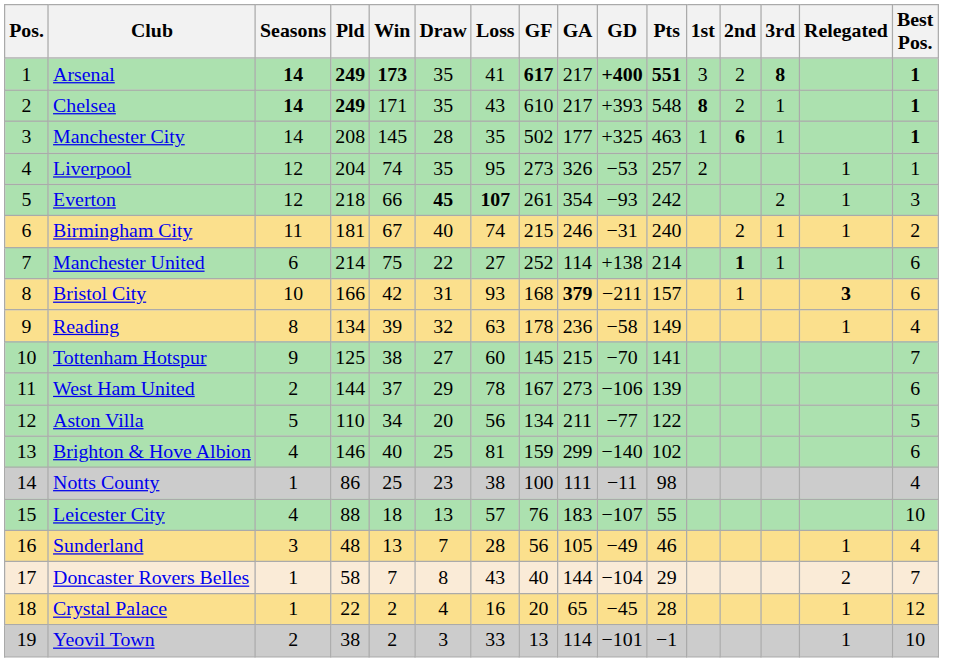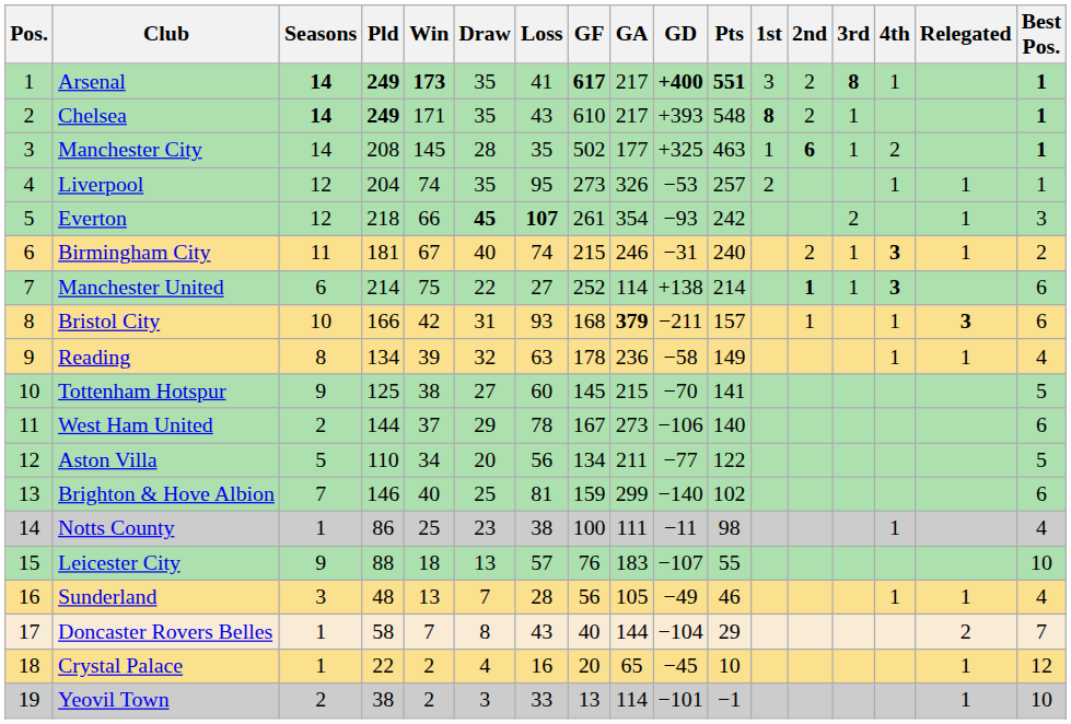 <table class="wikitable sortable" style="text-align:center">
 <tr>
 <th>Pos.</th>
 <th>Club</th>
 <th>Seasons</th>
 <th>Pld</th>
 <th>Win</th>
 <th>Draw</th>
 <th>Loss</th>
 <th>GF</th>
 <th>GA</th>
 <th>GD</th>
 <th>Pts</th>
 <th>1st</th>
 <th>2nd</th>
 <th>3rd</th>
+<th>4th</th>
 <th>Relegated</th>
 <th>Best<br>Pos.</th>
 </tr>
 <tr style="background:#ace1af">
 <td>1</td>
 <td align="left"><a href='#'>Arsenal</a></td>
 <td><strong>14</strong></td>
 <td><strong>249</strong></td>
 <td><strong>173</strong></td>
 <td>35</td>
 <td>41</td>
 <td><strong>617</strong></td>
 <td>217</td>
 <td><strong>+400</strong></td>
 <td><strong>551</strong></td>
 <td>3</td>
 <td>2</td>
 <td><strong>8</strong></td>
+<td>1</td>
 <td></td>
 <td><strong>1</strong></td>
 </tr>
 <tr style="background:#ace1af">
 <td>2</td>
 <td align="left"><a href='#'>Chelsea</a></td>
 <td><strong>14</strong></td>
 <td><strong>249</strong></td>
 <td>171</td>
 <td>35</td>
 <td>43</td>
 <td>610</td>
 <td>217</td>
 <td>+393</td>
 <td>548</td>
 <td><strong>8</strong></td>
 <td>2</td>
 <td>1</td>
 <td></td>
+<td></td>
 <td><strong>1</strong></td>
 </tr>
 <tr style="background:#ace1af">
 <td>3</td>
 <td align="left"><a href='#'>Manchester City</a></td>
 <td>14</td>
 <td>208</td>
 <td>145</td>
 <td>28</td>
 <td>35</td>
 <td>502</td>
 <td>177</td>
 <td>+325</td>
 <td>463</td>
 <td>1</td>
 <td><strong>6</strong></td>
 <td>1</td>
+<td>2</td>
 <td></td>
 <td><strong>1</strong></td>
 </tr>
 <tr style="background:#ace1af">
 <td>4</td>
 <td align="left"><a href='#'>Liverpool</a></td>
 <td>12</td>
 <td>204</td>
 <td>74</td>
 <td>35</td>
 <td>95</td>
 <td>273</td>
 <td>326</td>
 <td>−53</td>
 <td>257</td>
 <td>2</td>
 <td></td>
 <td></td>
 <td>1</td>
 <td>1</td>
+<td>1</td>
 </tr>
 <tr style="background:#ace1af">
 <td>5</td>
 <td align="left"><a href='#'>Everton</a></td>
 <td>12</td>
 <td>218</td>
 <td>66</td>
 <td><strong>45</strong></td>
 <td><strong>107</strong></td>
 <td>261</td>
 <td>354</td>
 <td>−93</td>
 <td>242</td>
 <td 2></td>
 <td></td>
 <td>2</td>
+<td></td>
 <td>1</td>
 <td>3</td>
 </tr>
 <tr style="background:#fbe08d">
 <td>6</td>
 <td align="left"><a href='#'>Birmingham City</a></td>
 <td>11</td>
 <td>181</td>
 <td>67</td>
 <td>40</td>
 <td>74</td>
 <td>215</td>
 <td>246</td>
 <td>−31</td>
 <td>240</td>
 <td></td>
 <td>2</td>
 <td>1</td>
+<td><strong>3</strong></td>
 <td>1</td>
 <td>2</td>
 </tr>
 <tr style="background:#ace1af">
 <td>7</td>
 <td align="left"><a href='#'>Manchester United</a></td>
 <td>6</td>
 <td>214</td>
 <td>75</td>
 <td>22</td>
 <td>27</td>
 <td>252</td>
 <td>114</td>
 <td>+138</td>
 <td>214</td>
 <td></td>
 <td><strong>1</strong></td>
 <td>1</td>
+<td><strong>3</strong></td>
 <td></td>
 <td>6</td>
 </tr>
 <tr style="background:#fbe08d">
 <td>8</td>
 <td align="left"><a href='#'>Bristol City</a></td>
 <td>10</td>
 <td>166</td>
 <td>42</td>
 <td>31</td>
 <td>93</td>
 <td>168</td>
 <td><strong>379</strong></td>
 <td>−211</td>
 <td>157</td>
 <td></td>
 <td>1</td>
 <td></td>
+<td>1</td>
 <td><strong>3</strong></td>
 <td>6</td>
 </tr>
 <tr style="background:#fbe08d">
 <td>9</td>
 <td align="left"><a href='#'>Reading</a></td>
 <td>8</td>
 <td>134</td>
 <td>39</td>
 <td>32</td>
 <td>63</td>
 <td>178</td>
 <td>236</td>
 <td>−58</td>
 <td>149</td>
 <td></td>
 <td></td>
 <td></td>
 <td>1</td>
+<td>1</td>
 <td>4</td>
 </tr>
 <tr style="background:#ace1af">
 <td>10</td>
 <td align="left"><a href='#'>Tottenham Hotspur</a></td>
 <td>9</td>
 <td>125</td>
 <td>38</td>
 <td>27</td>
 <td>60</td>
 <td>145</td>
 <td>215</td>
 <td>−70</td>
 <td>141</td>
 <td></td>
 <td></td>
 <td></td>
 <td></td>
-<td>7</td>
+<td></td>
+<td>5</td>
 </tr>
 <tr style="background:#ace1af">
 <td>11</td>
 <td align="left"><a href='#'>West Ham United</a></td>
 <td>2</td>
 <td>144</td>
 <td>37</td>
 <td>29</td>
 <td>78</td>
 <td>167</td>
 <td>273</td>
 <td>−106</td>
-<td>139</td>
+<td>140</td>
+<td></td>
 <td></td>
 <td></td>
 <td></td>
 <td></td>
 <td>6</td>
 </tr>
 <tr style="background:#ace1af">
 <td>12</td>
 <td align="left"><a href='#'>Aston Villa</a></td>
 <td>5</td>
 <td>110</td>
 <td>34</td>
 <td>20</td>
 <td>56</td>
 <td>134</td>
 <td>211</td>
 <td>−77</td>
 <td>122</td>
 <td></td>
 <td></td>
 <td></td>
 <td></td>
+<td></td>
 <td>5</td>
 </tr>
 <tr style="background:#ace1af">
 <td>13</td>
 <td align="left"><a href='#'>Brighton & Hove Albion</a></td>
-<td>4</td>
+<td>7</td>
 <td>146</td>
 <td>40</td>
 <td>25</td>
 <td>81</td>
 <td>159</td>
 <td>299</td>
 <td>−140</td>
 <td>102</td>
+<td></td>
 <td></td>
 <td></td>
 <td></td>
 <td></td>
 <td>6</td>
 </tr>
 <tr style="background:#cccccc">
 <td>14</td>
 <td align="left"><a href='#'>Notts County</a></td>
 <td>1</td>
 <td>86</td>
 <td>25</td>
 <td>23</td>
 <td>38</td>
 <td>100</td>
 <td>111</td>
 <td>−11</td>
 <td>98</td>
 <td></td>
 <td></td>
 <td></td>
+<td>1</td>
 <td></td>
 <td>4</td>
 </tr>
 <tr style="background:#ace1af">
 <td>15</td>
 <td align="left"><a href='#'>Leicester City</a></td>
-<td>4</td>
+<td>9</td>
 <td>88</td>
 <td>18</td>
 <td>13</td>
 <td>57</td>
 <td>76</td>
 <td>183</td>
 <td>−107</td>
 <td>55</td>
+<td></td>
 <td></td>
 <td></td>
 <td></td>
 <td></td>
 <td>10</td>
 </tr>
 <tr style="background:#fbe08d">
 <td>16</td>
 <td align="left"><a href='#'>Sunderland</a></td>
 <td>3</td>
 <td>48</td>
 <td>13</td>
 <td>7</td>
 <td>28</td>
 <td>56</td>
 <td>105</td>
 <td>−49</td>
 <td>46</td>
 <td></td>
 <td></td>
 <td></td>
 <td>1</td>
+<td>1</td>
 <td>4</td>
 </tr>
 <tr style="background:#faebd7" |>
 <td>17</td>
 <td align="left"><a href='#'>Doncaster Rovers Belles</a></td>
 <td>1</td>
 <td>58</td>
 <td>7</td>
 <td>8</td>
 <td>43</td>
 <td>40</td>
 <td>144</td>
 <td>−104</td>
 <td>29</td>
 <td></td>
 <td></td>
 <td></td>
+<td></td>
 <td>2</td>
 <td>7</td>
 </tr>
 <tr style="background:#fbe08d">
 <td>18</td>
 <td align="left"><a href='#'>Crystal Palace</a></td>
 <td>1</td>
 <td>22</td>
 <td>2</td>
 <td>4</td>
 <td>16</td>
 <td>20</td>
 <td>65</td>
 <td>−45</td>
-<td>28</td>
+<td>10</td>
+<td></td>
 <td></td>
 <td></td>
 <td></td>
 <td>1</td>
 <td>12</td>
 </tr>
 <tr style="background:#cccccc" |>
 <td>19</td>
 <td align="left"><a href='#'>Yeovil Town</a></td>
 <td>2</td>
 <td>38</td>
 <td>2</td>
 <td>3</td>
 <td>33</td>
 <td>13</td>
 <td>114</td>
 <td>−101</td>
 <td>−1</td>
 <td></td>
 <td></td>
 <td></td>
+<td></td>
 <td>1</td>
 <td>10</td>
 </tr>
 </table>
